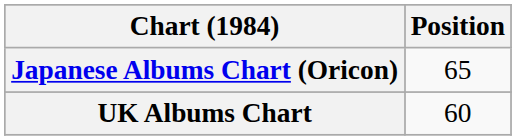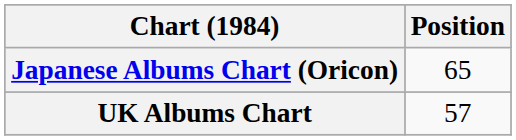 <table class="wikitable plainrowheaders" style="text-align:center;">
 <tr>
 <th>Chart (1984)</th>
 <th>Position</th>
 </tr>
 <tr>
 <th scope="row"><a href='#'>Japanese Albums Chart</a> (Oricon)</th>
 <td>65</td>
 </tr>
 <tr>
 <th scope="row">UK Albums Chart</th>
-<td>60</td>
+<td>57</td>
 </tr>
 </table>
